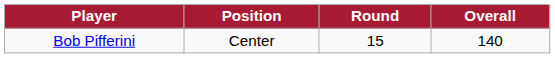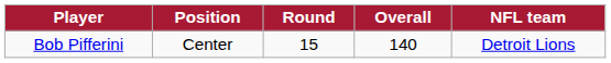 <table class="wikitable" width="65%">
 <tr align="center" style="background:#A81933;color:#FFFFFF;">
 <td><strong>Player</strong></td>
 <td><strong>Position</strong></td>
 <td><strong>Round</strong></td>
 <td><strong>Overall</strong></td>
+<td><strong>NFL team</strong></td>
 </tr>
 <tr align="center" bgcolor="">
 <td><a href='#'>Bob Pifferini</a></td>
 <td>Center</td>
 <td>15</td>
 <td>140</td>
+<td><a href='#'>Detroit Lions</a></td>
 </tr>
 </table>
